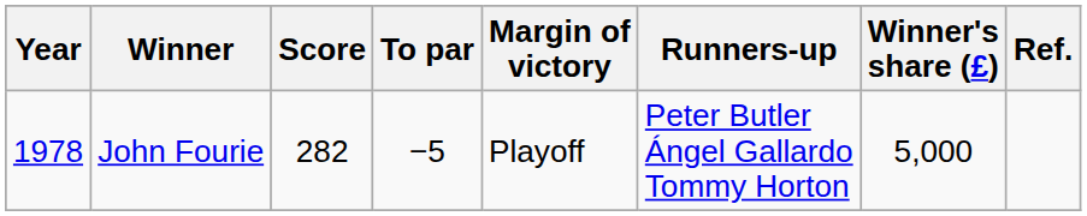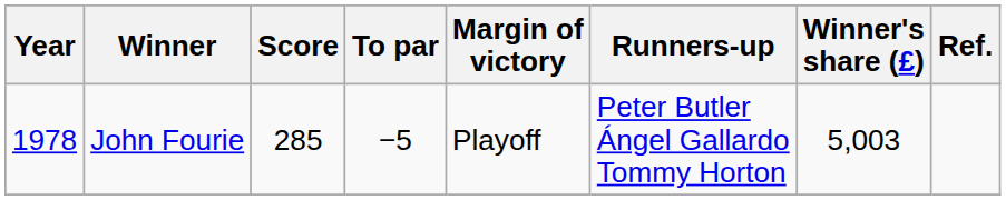 <table class=wikitable style="font-size:95%">
 <tr>
 <th>Year</th>
 <th>Winner</th>
 <th>Score</th>
 <th>To par</th>
 <th>Margin of<br>victory</th>
 <th>Runners-up</th>
 <th>Winner's<br>share (<a href='#'>£</a>)</th>
 <th>Ref.</th>
 </tr>
 <tr>
 <td><a href='#'>1978</a></td>
 <td> <a href='#'>John Fourie</a></td>
-<td align=center>282</td>
+<td align=center>285</td>
 <td align=center>−5</td>
 <td>Playoff</td>
 <td> <a href='#'>Peter Butler</a><br> <a href='#'>Ángel Gallardo</a><br> <a href='#'>Tommy Horton</a></td>
-<td align=center>5,000</td>
+<td align=center>5,003</td>
 <td></td>
 </tr>
 </table>
